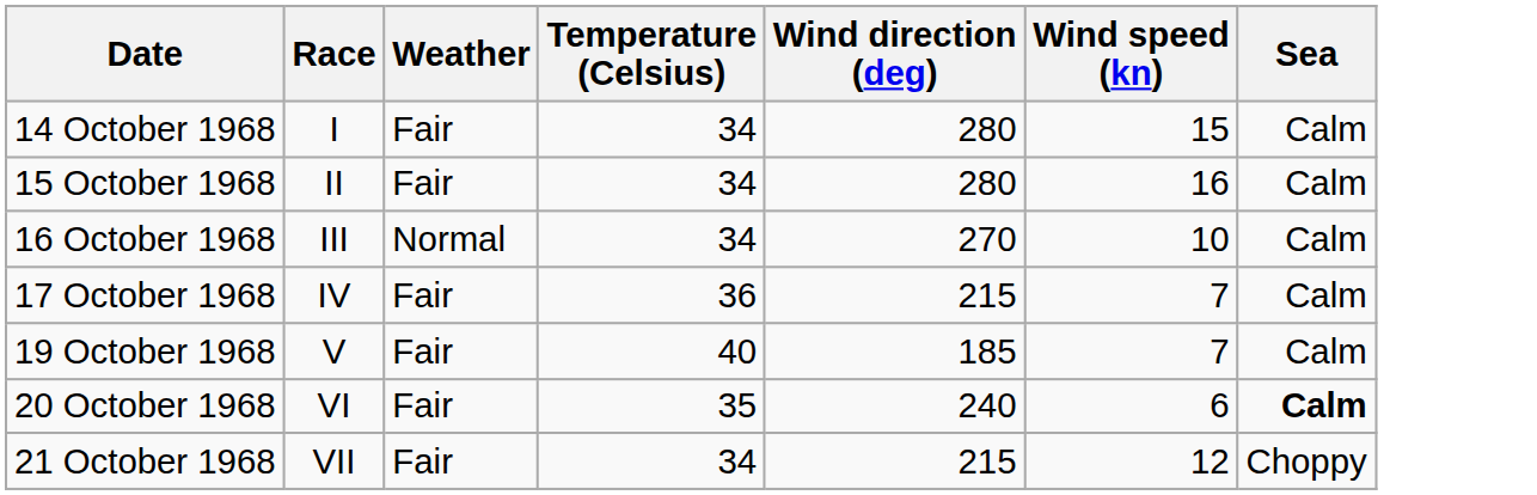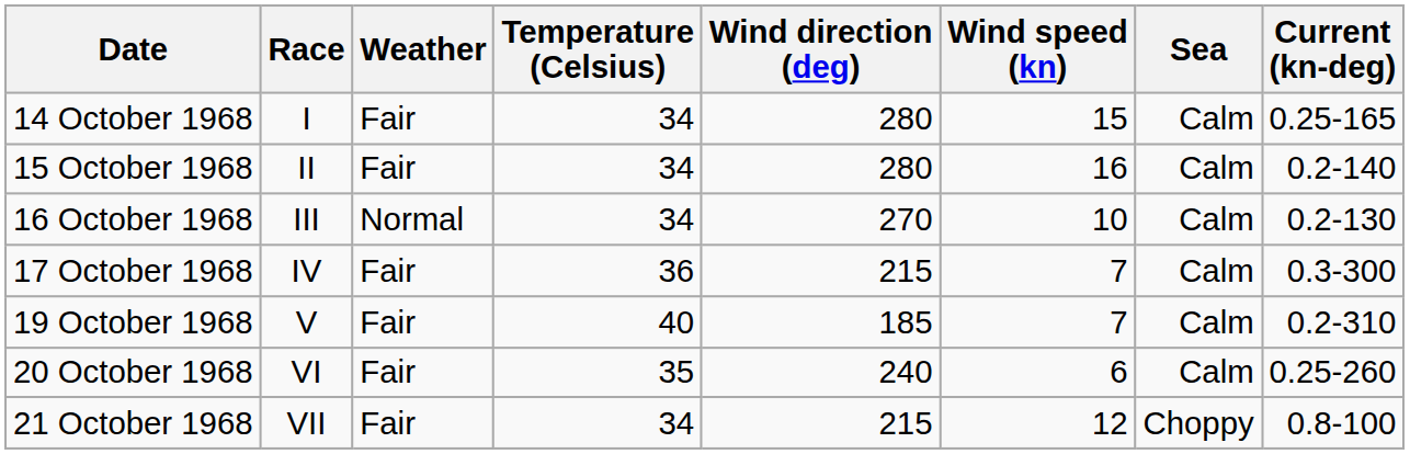 <table class="wikitable" style="text-align:right; font-size:90%">
 <tr>
 <th>Date</th>
 <th>Race</th>
 <th>Weather</th>
 <th>Temperature<br>(Celsius)</th>
 <th>Wind direction<br>(<a href='#'>deg</a>)</th>
 <th>Wind speed<br>(<a href='#'>kn</a>)</th>
 <th>Sea</th>
+<th>Current<br>(kn-deg)</th>
 </tr>
 <tr>
 <td>14 October 1968</td>
 <td align=center>I</td>
 <td align=left>Fair</td>
 <td>34</td>
 <td>280</td>
 <td>15</td>
 <td>Calm</td>
+<td>0.25-165</td>
 </tr>
 <tr>
 <td>15 October 1968</td>
 <td align=center>II</td>
 <td align=left>Fair</td>
 <td>34</td>
 <td>280</td>
 <td>16</td>
 <td>Calm</td>
+<td>0.2-140</td>
 </tr>
 <tr>
 <td>16 October 1968</td>
 <td align=center>III</td>
 <td align=left>Normal</td>
 <td>34</td>
 <td>270</td>
 <td>10</td>
 <td>Calm</td>
+<td>0.2-130</td>
 </tr>
 <tr>
 <td>17 October 1968</td>
 <td align=center>IV</td>
 <td align=left>Fair</td>
 <td>36</td>
 <td>215</td>
 <td>7</td>
 <td>Calm</td>
+<td>0.3-300</td>
 </tr>
 <tr>
 <td>19 October 1968</td>
 <td align=center>V</td>
 <td align=left>Fair</td>
 <td>40</td>
 <td>185</td>
 <td>7</td>
 <td>Calm</td>
+<td>0.2-310</td>
 </tr>
 <tr>
 <td>20 October 1968</td>
 <td align=center>VI</td>
 <td align=left>Fair</td>
 <td>35</td>
 <td>240</td>
 <td>6</td>
-<td><strong>Calm</strong></td>
+<td>Calm</td>
+<td>0.25-260</td>
 </tr>
 <tr>
 <td>21 October 1968</td>
 <td align=center>VII</td>
 <td align=left>Fair</td>
 <td>34</td>
 <td>215</td>
 <td>12</td>
 <td>Choppy</td>
+<td>0.8-100</td>
 </tr>
 </table>
